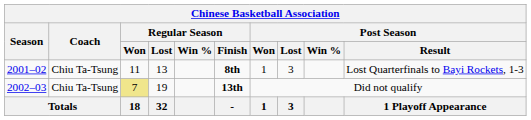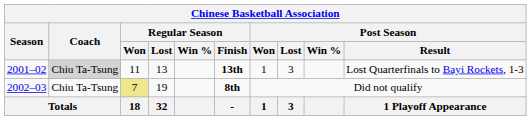 <table class="wikitable" style="font-size: 95%; text-align:center;">
 <tr>
 <th colspan="10"><a href='#'>Chinese Basketball Association</a></th>
 </tr>
 <tr>
 <th rowspan="2">Season</th>
 <th rowspan="2">Coach</th>
 <th colspan="4">Regular Season</th>
 <th colspan="4">Post Season</th>
 </tr>
 <tr>
 <th>Won</th>
 <th>Lost</th>
 <th>Win %</th>
 <th>Finish</th>
 <th>Won</th>
 <th>Lost</th>
 <th>Win %</th>
 <th>Result</th>
 </tr>
 <tr>
 <td><a href='#'>2001–02</a></td>
-<td>Chiu Ta-Tsung</td>
+<td style="background: lightgrey;">Chiu Ta-Tsung</td>
 <td>11</td>
 <td>13</td>
 <td></td>
-<td><strong>8th</strong></td>
+<td><strong>13th</strong></td>
 <td>1</td>
 <td>3</td>
 <td></td>
 <td>Lost Quarterfinals to <a href='#'>Bayi Rockets</a>, 1-3</td>
 </tr>
 <tr>
 <td><a href='#'>2002–03</a></td>
 <td>Chiu Ta-Tsung</td>
 <td style="background: khaki;">7</td>
 <td>19</td>
 <td></td>
-<td><strong>13th</strong></td>
+<td><strong>8th</strong></td>
 <td colspan=4>Did not qualify</td>
 </tr>
 <tr>
 <th colspan="2">Totals</th>
 <th>18</th>
 <th>32</th>
 <th></th>
 <th>-</th>
 <th>1</th>
 <th>3</th>
 <th></th>
 <th>1 Playoff Appearance</th>
 </tr>
 </table>
